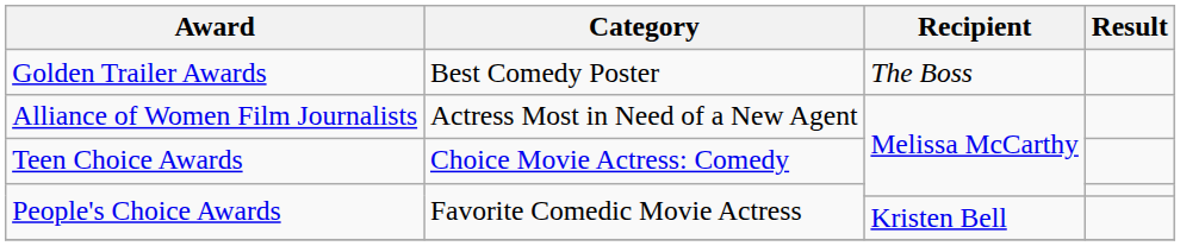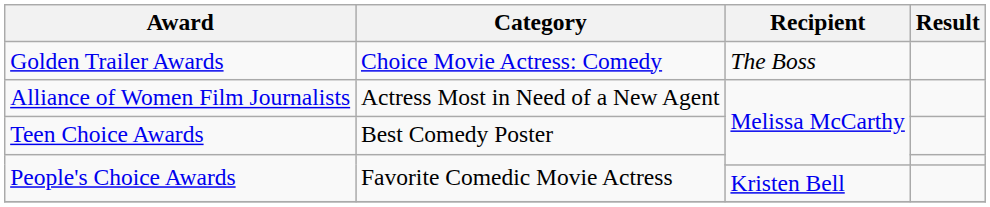 <table class="wikitable sortable">
 <tr>
 <th>Award</th>
 <th>Category</th>
 <th>Recipient</th>
 <th>Result</th>
 </tr>
 <tr>
 <td><a href='#'>Golden Trailer Awards</a></td>
-<td>Best Comedy Poster</td>
+<td><a href='#'>Choice Movie Actress: Comedy</a></td>
 <td><em>The Boss</em></td>
 <td></td>
 </tr>
 <tr>
 <td><a href='#'>Alliance of Women Film Journalists</a></td>
 <td>Actress Most in Need of a New Agent</td>
 <td rowspan="3"><a href='#'>Melissa McCarthy</a></td>
 <td></td>
 </tr>
 <tr>
 <td><a href='#'>Teen Choice Awards</a></td>
-<td><a href='#'>Choice Movie Actress: Comedy</a></td>
+<td>Best Comedy Poster</td>
 <td></td>
 </tr>
 <tr>
 <td rowspan="2"><a href='#'>People's Choice Awards</a></td>
 <td rowspan="2">Favorite Comedic Movie Actress</td>
 <td></td>
 </tr>
 <tr>
 <td><a href='#'>Kristen Bell</a></td>
 <td></td>
 </tr>
 <tr>
 </tr>
 </table>
